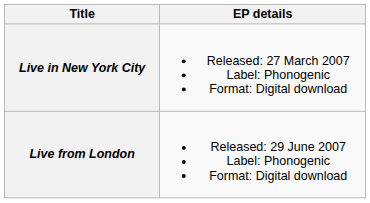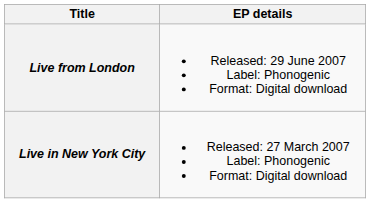 <table class="wikitable plainrowheaders" style="text-align:center;">
 <tr>
 <th scope="col" style="width:12em;">Title</th>
 <th scope="col" style="width:16em;">EP details</th>
 </tr>
 <tr>
+<th scope="row"><em>Live from London</em></th>
+<td><br><ul><li>Released: 29 June 2007</li><li>Label: Phonogenic</li><li>Format: Digital download</li></ul></td>
+</tr>
+<tr>
 <th scope="row"><em>Live in New York City</em></th>
 <td><br><ul><li>Released: 27 March 2007</li><li>Label: Phonogenic</li><li>Format: Digital download</li></ul></td>
 </tr>
-<tr>
-<th scope="row"><em>Live from London</em></th>
-<td><br><ul><li>Released: 29 June 2007</li><li>Label: Phonogenic</li><li>Format: Digital download</li></ul></td>
-</tr>
 </table>
